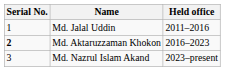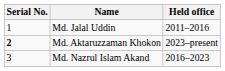 <table class="wikitable">
 <tr>
 <th>Serial No.</th>
 <th>Name</th>
 <th>Held office</th>
 </tr>
 <tr>
 <td>1</td>
 <td>Md. Jalal Uddin</td>
 <td>2011–2016</td>
 </tr>
 <tr>
 <td><strong>2</strong></td>
 <td>Md. Aktaruzzaman Khokon</td>
-<td>2016–2023</td>
+<td>2023–present</td>
 </tr>
 <tr>
 <td>3</td>
 <td>Md. Nazrul Islam Akand</td>
-<td>2023–present</td>
+<td>2016–2023</td>
 </tr>
 </table>
